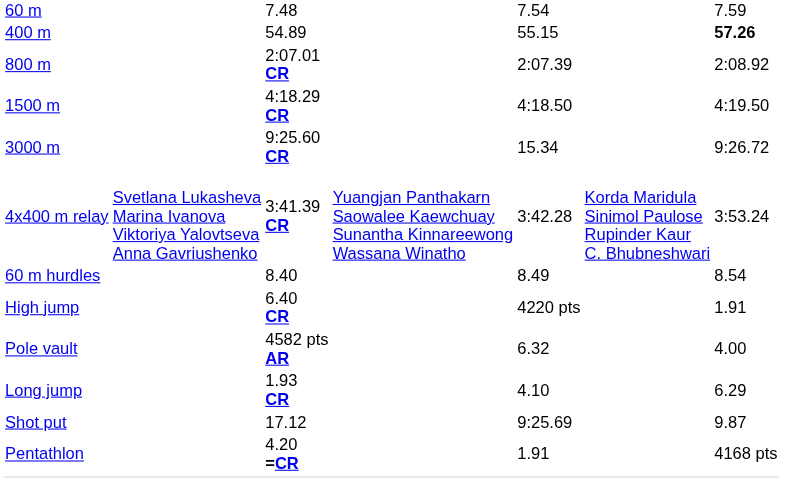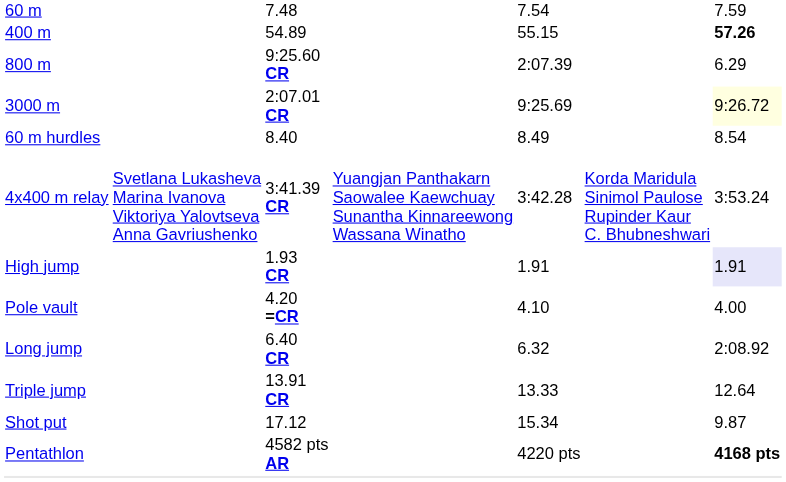 <table>
 <tr>
 <td><a href='#'>60 m</a></td>
 <td></td>
 <td>7.48</td>
 <td></td>
 <td>7.54</td>
 <td></td>
 <td>7.59</td>
 </tr>
 <tr>
 <td><a href='#'>400 m</a></td>
 <td></td>
 <td>54.89</td>
 <td></td>
 <td>55.15</td>
 <td></td>
 <td><strong>57.26</strong></td>
 </tr>
 <tr>
 <td><a href='#'>800 m</a></td>
 <td></td>
-<td>2:07.01<br><strong><a href='#'>CR</a></strong></td>
+<td>9:25.60<br><strong><a href='#'>CR</a></strong></td>
 <td></td>
 <td>2:07.39</td>
 <td></td>
-<td>2:08.92</td>
-</tr>
-<tr>
-<td><a href='#'>1500 m</a></td>
-<td></td>
-<td>4:18.29<br><strong><a href='#'>CR</a></strong></td>
-<td></td>
-<td>4:18.50</td>
-<td></td>
-<td>4:19.50</td>
+<td>6.29</td>
 </tr>
 <tr>
 <td><a href='#'>3000 m</a></td>
 <td></td>
-<td>9:25.60<br><strong><a href='#'>CR</a></strong></td>
+<td>2:07.01<br><strong><a href='#'>CR</a></strong></td>
 <td></td>
-<td>15.34</td>
+<td>9:25.69</td>
 <td></td>
-<td>9:26.72</td>
+<td style="background: lightyellow;">9:26.72</td>
+</tr>
+<tr>
+<td><a href='#'>60 m hurdles</a></td>
+<td></td>
+<td>8.40</td>
+<td></td>
+<td>8.49</td>
+<td></td>
+<td>8.54</td>
 </tr>
 <tr>
 <td><a href='#'>4x400 m relay</a></td>
 <td><br><a href='#'>Svetlana Lukasheva</a><br><a href='#'>Marina Ivanova</a><br><a href='#'>Viktoriya Yalovtseva</a><br><a href='#'>Anna Gavriushenko</a></td>
 <td>3:41.39<br><strong><a href='#'>CR</a></strong></td>
 <td><br><a href='#'>Yuangjan Panthakarn</a><br><a href='#'>Saowalee Kaewchuay</a><br><a href='#'>Sunantha Kinnareewong</a><br><a href='#'>Wassana Winatho</a></td>
 <td>3:42.28</td>
 <td><br><a href='#'>Korda Maridula</a><br><a href='#'>Sinimol Paulose</a><br><a href='#'>Rupinder Kaur</a><br><a href='#'>C. Bhubneshwari</a></td>
 <td>3:53.24</td>
 </tr>
 <tr>
-<td><a href='#'>60 m hurdles</a></td>
-<td></td>
-<td>8.40</td>
-<td></td>
-<td>8.49</td>
-<td></td>
-<td>8.54</td>
-</tr>
-<tr>
 <td><a href='#'>High jump</a></td>
 <td></td>
-<td>6.40<br><strong><a href='#'>CR</a></strong></td>
-<td></td>
-<td>4220 pts</td>
+<td>1.93<br><strong><a href='#'>CR</a></strong></td>
 <td></td>
 <td>1.91</td>
+<td></td>
+<td style="background: lavender;">1.91</td>
 </tr>
 <tr>
 <td><a href='#'>Pole vault</a></td>
 <td></td>
-<td>4582 pts<br><strong><a href='#'>AR</a></strong></td>
+<td>4.20<br><strong>=<a href='#'>CR</a></strong></td>
 <td></td>
-<td>6.32</td>
+<td>4.10</td>
 <td></td>
 <td>4.00</td>
 </tr>
 <tr>
 <td><a href='#'>Long jump</a></td>
 <td></td>
-<td>1.93<br><strong><a href='#'>CR</a></strong></td>
+<td>6.40<br><strong><a href='#'>CR</a></strong></td>
 <td></td>
-<td>4.10</td>
+<td>6.32</td>
 <td></td>
-<td>6.29</td>
+<td>2:08.92</td>
+</tr>
+<tr>
+<td><a href='#'>Triple jump</a></td>
+<td></td>
+<td>13.91<br><strong><a href='#'>CR</a></strong></td>
+<td></td>
+<td>13.33</td>
+<td></td>
+<td>12.64</td>
 </tr>
 <tr>
 <td><a href='#'>Shot put</a></td>
 <td></td>
 <td>17.12</td>
 <td></td>
-<td>9:25.69</td>
+<td>15.34</td>
 <td></td>
 <td>9.87</td>
 </tr>
 <tr>
 <td><a href='#'>Pentathlon</a></td>
 <td></td>
-<td>4.20<br><strong>=<a href='#'>CR</a></strong></td>
+<td>4582 pts<br><strong><a href='#'>AR</a></strong></td>
 <td></td>
-<td>1.91</td>
+<td>4220 pts</td>
 <td></td>
-<td>4168 pts</td>
+<td><strong>4168 pts</strong></td>
 </tr>
 <tr bgcolor= e8e8e8>
 <td colspan=7></td>
 </tr>
 </table>
